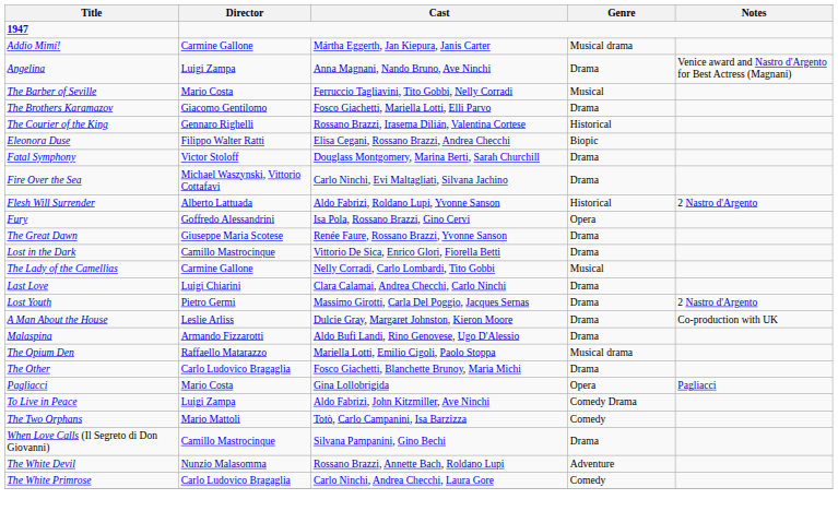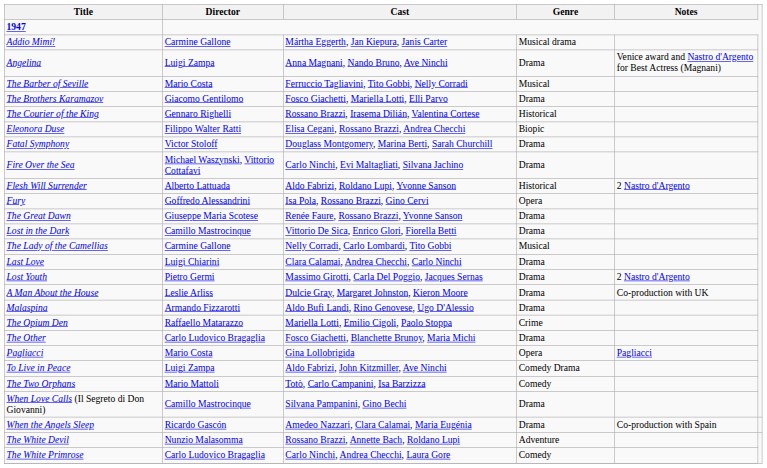 <table class="wikitable" style="width:100%;">
 <tr>
 <th style="width:21%;">Title</th>
 <th style="width:16%;">Director</th>
 <th style="width:31%;">Cast</th>
 <th style="width:13%;">Genre</th>
 <th style="width:19%;">Notes</th>
 </tr>
 <tr>
 <td><strong><a href='#'>1947</a></strong></td>
 </tr>
 <tr>
 <td><em><a href='#'>Addio Mimí!</a></em></td>
 <td><a href='#'>Carmine Gallone</a></td>
 <td><a href='#'>Mártha Eggerth</a>, <a href='#'>Jan Kiepura</a>, <a href='#'>Janis Carter</a></td>
 <td>Musical drama</td>
 <td></td>
 </tr>
 <tr>
 <td><em><a href='#'>Angelina</a></em></td>
 <td><a href='#'>Luigi Zampa</a></td>
 <td><a href='#'>Anna Magnani</a>, <a href='#'>Nando Bruno</a>, <a href='#'>Ave Ninchi</a></td>
 <td>Drama</td>
 <td>Venice award and  <a href='#'>Nastro d'Argento</a> for Best Actress (Magnani)</td>
 </tr>
 <tr>
 <td><em><a href='#'>The Barber of Seville</a></em></td>
 <td><a href='#'>Mario Costa</a></td>
 <td><a href='#'>Ferruccio Tagliavini</a>, <a href='#'>Tito Gobbi</a>, <a href='#'>Nelly Corradi</a></td>
 <td>Musical</td>
 <td></td>
 </tr>
 <tr>
 <td><em><a href='#'>The Brothers Karamazov</a></em></td>
 <td><a href='#'>Giacomo Gentilomo</a></td>
 <td><a href='#'>Fosco Giachetti</a>, <a href='#'>Mariella Lotti</a>, <a href='#'>Elli Parvo</a></td>
 <td>Drama</td>
 <td></td>
 </tr>
 <tr>
 <td><em><a href='#'>The Courier of the King</a></em></td>
 <td><a href='#'>Gennaro Righelli</a></td>
 <td><a href='#'>Rossano Brazzi</a>, <a href='#'>Irasema Dilián</a>, <a href='#'>Valentina Cortese</a></td>
 <td>Historical</td>
 <td></td>
 </tr>
 <tr>
 <td><em><a href='#'>Eleonora Duse</a></em></td>
 <td><a href='#'>Filippo Walter Ratti</a></td>
 <td><a href='#'>Elisa Cegani</a>, <a href='#'>Rossano Brazzi</a>, <a href='#'>Andrea Checchi</a></td>
 <td>Biopic</td>
 <td></td>
 </tr>
 <tr>
 <td><em><a href='#'>Fatal Symphony</a></em></td>
 <td><a href='#'>Victor Stoloff</a></td>
 <td><a href='#'>Douglass Montgomery</a>, <a href='#'>Marina Berti</a>, <a href='#'>Sarah Churchill</a></td>
 <td>Drama</td>
 <td></td>
 </tr>
 <tr>
 <td><em><a href='#'>Fire Over the Sea</a></em></td>
 <td><a href='#'>Michael Waszynski</a>, <a href='#'>Vittorio Cottafavi</a></td>
 <td><a href='#'>Carlo Ninchi</a>, <a href='#'>Evi Maltagliati</a>, <a href='#'>Silvana Jachino</a></td>
 <td>Drama</td>
 <td></td>
 </tr>
 <tr>
 <td><em><a href='#'>Flesh Will Surrender</a></em></td>
 <td><a href='#'>Alberto Lattuada</a></td>
 <td><a href='#'>Aldo Fabrizi</a>, <a href='#'>Roldano Lupi</a>, <a href='#'>Yvonne Sanson</a></td>
 <td>Historical</td>
 <td>2 <a href='#'>Nastro d'Argento</a></td>
 </tr>
 <tr>
 <td><em><a href='#'>Fury</a></em></td>
 <td><a href='#'>Goffredo Alessandrini</a></td>
 <td><a href='#'>Isa Pola</a>, <a href='#'>Rossano Brazzi</a>, <a href='#'>Gino Cervi</a></td>
 <td>Opera</td>
 <td></td>
 </tr>
 <tr>
 <td><em><a href='#'>The Great Dawn</a></em></td>
 <td><a href='#'>Giuseppe Maria Scotese</a></td>
 <td><a href='#'>Renée Faure</a>, <a href='#'>Rossano Brazzi</a>, <a href='#'>Yvonne Sanson</a></td>
 <td>Drama</td>
 <td></td>
 </tr>
 <tr>
 <td><em><a href='#'>Lost in the Dark</a></em></td>
 <td><a href='#'>Camillo Mastrocinque</a></td>
 <td><a href='#'>Vittorio De Sica</a>, <a href='#'>Enrico Glori</a>, <a href='#'>Fiorella Betti</a></td>
 <td>Drama</td>
 <td></td>
 </tr>
 <tr>
 <td><em><a href='#'>The Lady of the Camellias</a></em></td>
 <td><a href='#'>Carmine Gallone</a></td>
 <td><a href='#'>Nelly Corradi</a>, <a href='#'>Carlo Lombardi</a>, <a href='#'>Tito Gobbi</a></td>
 <td>Musical</td>
 <td></td>
 </tr>
 <tr>
 <td><em><a href='#'>Last Love</a></em></td>
 <td><a href='#'>Luigi Chiarini</a></td>
 <td><a href='#'>Clara Calamai</a>, <a href='#'>Andrea Checchi</a>, <a href='#'>Carlo Ninchi</a></td>
 <td>Drama</td>
 <td></td>
 </tr>
 <tr>
 <td><em><a href='#'>Lost Youth</a></em></td>
 <td><a href='#'>Pietro Germi</a></td>
 <td><a href='#'>Massimo Girotti</a>, <a href='#'>Carla Del Poggio</a>, <a href='#'>Jacques Sernas</a></td>
 <td>Drama</td>
 <td>2 <a href='#'>Nastro d'Argento</a></td>
 </tr>
 <tr>
 <td><em><a href='#'>A Man About the House</a></em></td>
 <td><a href='#'>Leslie Arliss</a></td>
 <td><a href='#'>Dulcie Gray</a>, <a href='#'>Margaret Johnston</a>, <a href='#'>Kieron Moore</a></td>
 <td>Drama</td>
 <td>Co-production with UK</td>
 </tr>
 <tr>
 <td><em><a href='#'>Malaspina</a></em></td>
 <td><a href='#'>Armando Fizzarotti</a></td>
 <td><a href='#'>Aldo Bufi Landi</a>, <a href='#'>Rino Genovese</a>, <a href='#'>Ugo D'Alessio</a></td>
 <td>Drama</td>
 <td></td>
 </tr>
 <tr>
 <td><em><a href='#'>The Opium Den</a></em></td>
 <td><a href='#'>Raffaello Matarazzo</a></td>
 <td><a href='#'>Mariella Lotti</a>, <a href='#'>Emilio Cigoli</a>, <a href='#'>Paolo Stoppa</a></td>
-<td>Musical drama</td>
+<td>Crime</td>
 <td></td>
 </tr>
 <tr>
 <td><em><a href='#'>The Other</a></em></td>
 <td><a href='#'>Carlo Ludovico Bragaglia</a></td>
 <td><a href='#'>Fosco Giachetti</a>, <a href='#'>Blanchette Brunoy</a>, <a href='#'>Maria Michi</a></td>
 <td>Drama</td>
 <td></td>
 </tr>
 <tr>
 <td><em><a href='#'>Pagliacci</a></em></td>
 <td><a href='#'>Mario Costa</a></td>
 <td><a href='#'>Gina Lollobrigida</a></td>
 <td>Opera</td>
 <td><a href='#'>Pagliacci</a></td>
 </tr>
 <tr>
 <td><em><a href='#'>To Live in Peace</a></em></td>
 <td><a href='#'>Luigi Zampa</a></td>
 <td><a href='#'>Aldo Fabrizi</a>, <a href='#'>John Kitzmiller</a>, <a href='#'>Ave Ninchi</a></td>
 <td>Comedy Drama</td>
 <td></td>
 </tr>
 <tr>
 <td><em><a href='#'>The Two Orphans</a></em></td>
 <td><a href='#'>Mario Mattoli</a></td>
 <td><a href='#'>Totò</a>, <a href='#'>Carlo Campanini</a>, <a href='#'>Isa Barzizza</a></td>
 <td>Comedy</td>
 <td></td>
 </tr>
 <tr>
 <td><em><a href='#'>When Love Calls</a></em> (Il Segreto di Don Giovanni)</td>
 <td><a href='#'>Camillo Mastrocinque</a></td>
 <td><a href='#'>Silvana Pampanini</a>, <a href='#'>Gino Bechi</a></td>
 <td>Drama</td>
 <td></td>
 </tr>
 <tr>
+<td><em><a href='#'>When the Angels Sleep</a></em></td>
+<td><a href='#'>Ricardo Gascón</a></td>
+<td><a href='#'>Amedeo Nazzari</a>, <a href='#'>Clara Calamai</a>, <a href='#'>Maria Eugénia</a></td>
+<td>Drama</td>
+<td>Co-production with Spain</td>
+<td></td>
+</tr>
+<tr>
 <td><em><a href='#'>The White Devil</a></em></td>
 <td><a href='#'>Nunzio Malasomma</a></td>
 <td><a href='#'>Rossano Brazzi</a>, <a href='#'>Annette Bach</a>, <a href='#'>Roldano Lupi</a></td>
 <td>Adventure</td>
 <td></td>
 </tr>
 <tr>
 <td><em><a href='#'>The White Primrose</a></em></td>
 <td><a href='#'>Carlo Ludovico Bragaglia</a></td>
 <td><a href='#'>Carlo Ninchi</a>, <a href='#'>Andrea Checchi</a>, <a href='#'>Laura Gore</a></td>
 <td>Comedy</td>
 <td></td>
 </tr>
 <tr>
 </tr>
 </table>
